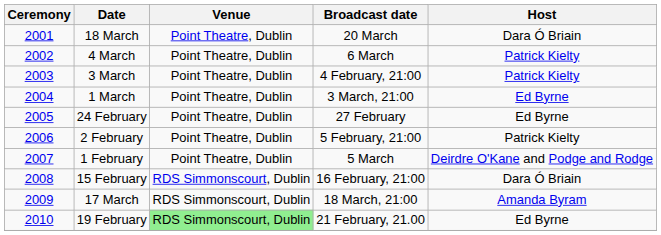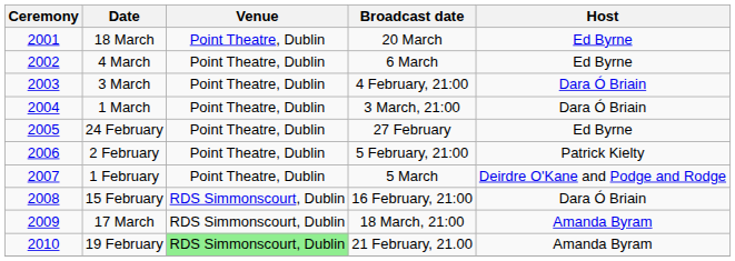 <table class="sortable wikitable" style="text-align: center">
 <tr>
 <th>Ceremony</th>
 <th>Date</th>
 <th>Venue</th>
 <th>Broadcast date</th>
 <th>Host</th>
 </tr>
 <tr>
 <td><a href='#'>2001</a></td>
 <td>18 March</td>
 <td><a href='#'>Point Theatre</a>, Dublin</td>
 <td>20 March</td>
-<td>Dara Ó Briain</td>
+<td><a href='#'>Ed Byrne</a></td>
 </tr>
 <tr>
 <td><a href='#'>2002</a></td>
 <td>4 March</td>
 <td>Point Theatre, Dublin</td>
 <td>6 March</td>
-<td><a href='#'>Patrick Kielty</a></td>
+<td>Ed Byrne</td>
 </tr>
 <tr>
 <td><a href='#'>2003</a></td>
 <td>3 March</td>
 <td>Point Theatre, Dublin</td>
 <td>4 February, 21:00</td>
-<td><a href='#'>Patrick Kielty</a></td>
+<td><a href='#'>Dara Ó Briain</a></td>
 </tr>
 <tr>
 <td><a href='#'>2004</a></td>
 <td>1 March</td>
 <td>Point Theatre, Dublin</td>
 <td>3 March, 21:00</td>
-<td><a href='#'>Ed Byrne</a></td>
+<td>Dara Ó Briain</td>
 </tr>
 <tr>
 <td><a href='#'>2005</a></td>
 <td>24 February</td>
 <td>Point Theatre, Dublin</td>
 <td>27 February</td>
 <td>Ed Byrne</td>
 </tr>
 <tr>
 <td><a href='#'>2006</a></td>
 <td>2 February</td>
 <td>Point Theatre, Dublin</td>
 <td>5 February, 21:00</td>
 <td>Patrick Kielty</td>
 </tr>
 <tr>
 <td><a href='#'>2007</a></td>
 <td>1 February</td>
 <td>Point Theatre, Dublin</td>
 <td>5 March</td>
 <td><a href='#'>Deirdre O'Kane</a> and <a href='#'>Podge and Rodge</a></td>
 </tr>
 <tr>
 <td><a href='#'>2008</a></td>
 <td>15 February</td>
 <td><a href='#'>RDS Simmonscourt</a>, Dublin</td>
 <td>16 February, 21:00</td>
 <td>Dara Ó Briain</td>
 </tr>
 <tr>
 <td><a href='#'>2009</a></td>
 <td>17 March</td>
 <td>RDS Simmonscourt, Dublin</td>
 <td>18 March, 21:00</td>
 <td><a href='#'>Amanda Byram</a></td>
 </tr>
 <tr>
 <td><a href='#'>2010</a></td>
 <td>19 February</td>
 <td style="background: lightgreen;">RDS Simmonscourt, Dublin</td>
 <td>21 February, 21.00</td>
-<td>Ed Byrne</td>
+<td>Amanda Byram</td>
 </tr>
 <tr>
 </tr>
 </table>
